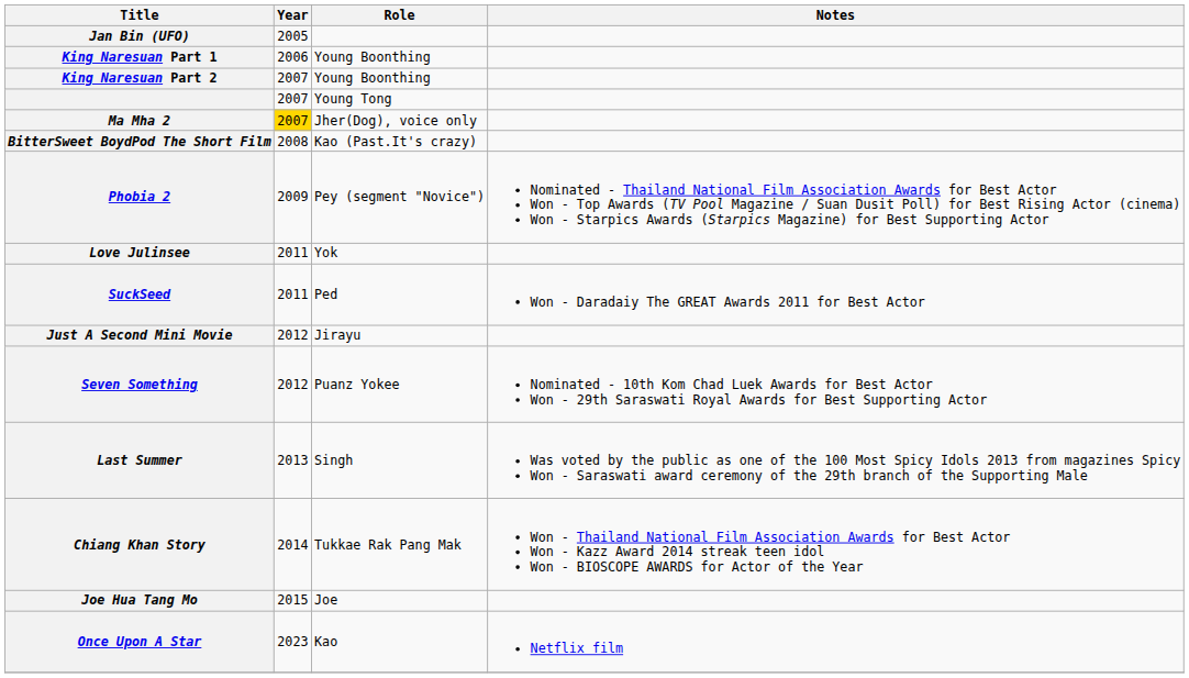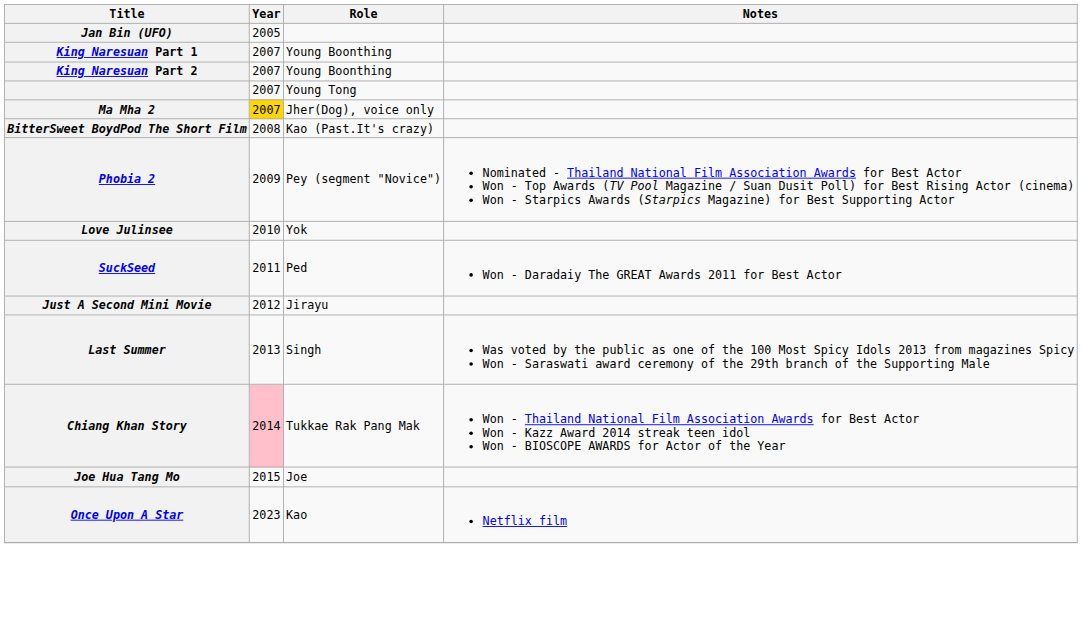 <table class="wikitable sortable plainrowheaders">
 <tr>
 <th scope="col">Title</th>
 <th scope="col">Year</th>
 <th scope="col">Role</th>
 <th scope="col" class="unsortable">Notes</th>
 </tr>
 <tr>
 <th scope="row"><em>Jan Bin (UFO)</em></th>
 <td align="center">2005</td>
 <td></td>
 <td></td>
 </tr>
 <tr>
 <th scope="row"><em><a href='#'>King Naresuan</a></em> Part 1</th>
-<td align="center">2006</td>
+<td align="center">2007</td>
 <td>Young Boonthing</td>
 <td></td>
 </tr>
 <tr>
 <th scope="row"><em><a href='#'>King Naresuan</a></em> Part 2</th>
 <td align="center">2007</td>
 <td>Young Boonthing</td>
 <td></td>
 </tr>
 <tr>
 <th scope="row"><em></em></th>
 <td align="center">2007</td>
 <td>Young Tong</td>
 <td></td>
 </tr>
 <tr>
 <th scope="row"><em>Ma Mha 2</em></th>
 <td align="center" style="background: gold;">2007</td>
 <td>Jher(Dog), voice only</td>
 <td></td>
 </tr>
 <tr>
 <th scope="row"><em>BitterSweet BoydPod The Short Film</em></th>
 <td align="center">2008</td>
 <td>Kao (Past.It's crazy)</td>
 <td></td>
 </tr>
 <tr>
 <th scope="row"><em><a href='#'>Phobia 2</a></em></th>
 <td align="center">2009</td>
 <td>Pey (segment "Novice")</td>
 <td><br><ul><li>Nominated - <a href='#'>Thailand National Film Association Awards</a> for Best Actor</li><li>Won - Top Awards (<em>TV Pool</em> Magazine / Suan Dusit Poll) for Best Rising Actor (cinema)</li><li>Won - Starpics Awards (<em>Starpics</em> Magazine) for Best Supporting Actor</li></ul></td>
 </tr>
 <tr>
 <th scope="row"><em>Love Julinsee</em></th>
-<td align="center">2011</td>
+<td align="center">2010</td>
 <td>Yok</td>
 <td></td>
 </tr>
 <tr>
 <th scope="row"><em><a href='#'>SuckSeed</a></em></th>
 <td align="center">2011</td>
 <td>Ped</td>
 <td><br><ul><li>Won - Daradaiy The GREAT Awards 2011 for Best Actor</li></ul></td>
 </tr>
 <tr>
 <th scope="row"><em>Just A Second Mini Movie</em></th>
 <td align="center">2012</td>
 <td>Jirayu</td>
 <td></td>
 </tr>
 <tr>
-<th scope="row"><em><a href='#'>Seven Something</a></em></th>
-<td align="center">2012</td>
-<td>Puanz Yokee</td>
-<td><br><ul><li>Nominated - 10th Kom Chad Luek Awards for Best Actor</li><li>Won - 29th Saraswati Royal Awards for Best Supporting Actor</li></ul></td>
-</tr>
-<tr>
 <th scope="row"><em>Last Summer</em></th>
 <td align="center">2013</td>
 <td>Singh</td>
 <td><br><ul><li>Was voted by the public as one of the 100 Most Spicy Idols 2013 from magazines Spicy</li><li>Won - Saraswati award ceremony of the 29th branch of the Supporting Male</li></ul></td>
 </tr>
 <tr>
 <th scope="row"><em>Chiang Khan Story</em></th>
-<td align="center">2014</td>
+<td align="center" style="background: pink;">2014</td>
 <td>Tukkae Rak Pang Mak</td>
 <td><br><ul><li>Won - <a href='#'>Thailand National Film Association Awards</a> for Best Actor</li><li>Won - Kazz Award 2014 streak teen idol</li><li>Won - BIOSCOPE AWARDS for Actor of the Year</li></ul></td>
 </tr>
 <tr>
 <th scope="row"><em>Joe Hua Tang Mo</em></th>
 <td align="center">2015</td>
 <td>Joe</td>
 <td></td>
 </tr>
 <tr>
 <th scope="row"><em><a href='#'>Once Upon A Star</a></em></th>
 <td align="center">2023</td>
 <td>Kao</td>
 <td><br><ul><li><a href='#'>Netflix film</a></li></ul></td>
 </tr>
 <tr>
 </tr>
 </table>
